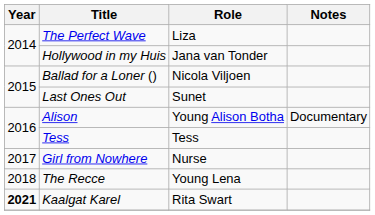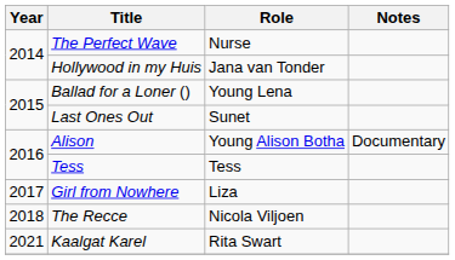 <table class="wikitable sortable">
 <tr>
 <th>Year</th>
 <th>Title</th>
 <th>Role</th>
 <th class="unsortable">Notes</th>
 </tr>
 <tr>
 <td rowspan="2">2014</td>
 <td><em><a href='#'>The Perfect Wave</a></em></td>
-<td>Liza</td>
+<td>Nurse</td>
 <td></td>
 </tr>
 <tr>
 <td><em>Hollywood in my Huis</em></td>
 <td>Jana van Tonder</td>
 <td></td>
 </tr>
 <tr>
 <td rowspan="2">2015</td>
 <td><em>Ballad for a Loner</em> ()</td>
-<td>Nicola Viljoen</td>
+<td>Young Lena</td>
 <td></td>
 </tr>
 <tr>
 <td><em>Last Ones Out</em></td>
 <td>Sunet</td>
 <td></td>
 </tr>
 <tr>
 <td rowspan="2">2016</td>
 <td><em><a href='#'>Alison</a></em></td>
 <td>Young <a href='#'>Alison Botha</a></td>
 <td>Documentary</td>
 </tr>
 <tr>
 <td><em><a href='#'>Tess</a></em></td>
 <td>Tess</td>
 <td></td>
 </tr>
 <tr>
 <td>2017</td>
 <td><em><a href='#'>Girl from Nowhere</a></em></td>
-<td>Nurse</td>
+<td>Liza</td>
 <td></td>
 </tr>
 <tr>
 <td>2018</td>
 <td><em>The Recce</em></td>
-<td>Young Lena</td>
+<td>Nicola Viljoen</td>
 <td></td>
 </tr>
 <tr>
-<td><strong>2021</strong></td>
+<td>2021</td>
 <td><em>Kaalgat Karel</em></td>
 <td>Rita Swart</td>
 <td></td>
 </tr>
 <tr>
 </tr>
 </table>
